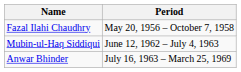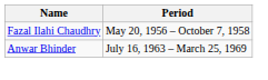 <table class="wikitable">
 <tr>
 <th>Name</th>
 <th>Period</th>
 </tr>
 <tr>
 <td><a href='#'>Fazal Ilahi Chaudhry</a></td>
 <td>May 20, 1956 – October 7, 1958</td>
 </tr>
 <tr>
-<td><a href='#'>Mubin-ul-Haq Siddiqui</a></td>
-<td>June 12, 1962 – July 4, 1963</td>
-</tr>
-<tr>
 <td><a href='#'>Anwar Bhinder</a></td>
 <td>July 16, 1963 – March 25, 1969</td>
 </tr>
 </table>
